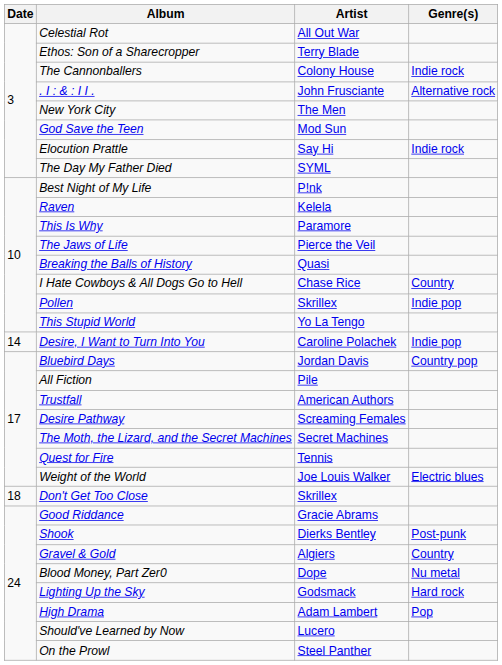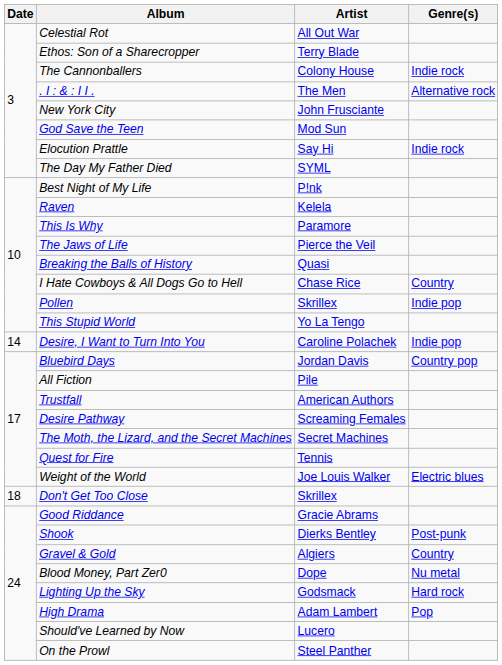 <table class="wikitable">
 <tr>
 <th>Date</th>
 <th>Album</th>
 <th>Artist</th>
 <th>Genre(s)</th>
 </tr>
 <tr>
 <td rowspan="8">3</td>
 <td><em>Celestial Rot</em></td>
 <td><a href='#'>All Out War</a></td>
 <td></td>
 </tr>
 <tr>
 <td><em>Ethos: Son of a Sharecropper</em></td>
 <td><a href='#'>Terry Blade</a></td>
 <td></td>
 </tr>
 <tr>
 <td><em>The Cannonballers</em></td>
 <td><a href='#'>Colony House</a></td>
 <td><a href='#'>Indie rock</a></td>
 </tr>
 <tr>
 <td><em><a href='#'>. I : & : I I .</a></em></td>
-<td><a href='#'>John Frusciante</a></td>
+<td><a href='#'>The Men</a></td>
 <td><a href='#'>Alternative rock</a></td>
 </tr>
 <tr>
 <td><em>New York City</em></td>
-<td><a href='#'>The Men</a></td>
+<td><a href='#'>John Frusciante</a></td>
 <td></td>
 </tr>
 <tr>
 <td><em><a href='#'>God Save the Teen</a></em></td>
 <td><a href='#'>Mod Sun</a></td>
 <td></td>
 </tr>
 <tr>
 <td><em>Elocution Prattle</em></td>
 <td><a href='#'>Say Hi</a></td>
 <td><a href='#'>Indie rock</a></td>
 </tr>
 <tr>
 <td><em>The Day My Father Died</em></td>
 <td><a href='#'>SYML</a></td>
 <td></td>
 </tr>
 <tr>
 <td rowspan="8">10</td>
 <td><em>Best Night of My Life</em></td>
 <td><a href='#'>P!nk</a></td>
 <td></td>
 </tr>
 <tr>
 <td><em><a href='#'>Raven</a></em></td>
 <td><a href='#'>Kelela</a></td>
 <td></td>
 </tr>
 <tr>
 <td><em><a href='#'>This Is Why</a></em></td>
 <td><a href='#'>Paramore</a></td>
 <td></td>
 </tr>
 <tr>
 <td><em><a href='#'>The Jaws of Life</a></em></td>
 <td><a href='#'>Pierce the Veil</a></td>
 <td></td>
 </tr>
 <tr>
 <td><em><a href='#'>Breaking the Balls of History</a></em></td>
 <td><a href='#'>Quasi</a></td>
 <td></td>
 </tr>
 <tr>
 <td><em>I Hate Cowboys & All Dogs Go to Hell</em></td>
 <td><a href='#'>Chase Rice</a></td>
 <td><a href='#'>Country</a></td>
 </tr>
 <tr>
 <td><em><a href='#'>Pollen</a></em></td>
 <td><a href='#'>Skrillex</a></td>
 <td><a href='#'>Indie pop</a></td>
 </tr>
 <tr>
 <td><em><a href='#'>This Stupid World</a></em></td>
 <td><a href='#'>Yo La Tengo</a></td>
 <td></td>
 </tr>
 <tr>
 <td>14</td>
 <td><em><a href='#'>Desire, I Want to Turn Into You</a></em></td>
 <td><a href='#'>Caroline Polachek</a></td>
 <td><a href='#'>Indie pop</a></td>
 </tr>
 <tr>
 <td rowspan="7">17</td>
 <td><em><a href='#'>Bluebird Days</a></em></td>
 <td><a href='#'>Jordan Davis</a></td>
 <td><a href='#'>Country pop</a></td>
 </tr>
 <tr>
 <td><em>All Fiction</em></td>
 <td><a href='#'>Pile</a></td>
 <td></td>
 </tr>
 <tr>
 <td><em><a href='#'>Trustfall</a></em></td>
 <td><a href='#'>American Authors</a></td>
 <td></td>
 </tr>
 <tr>
 <td><em><a href='#'>Desire Pathway</a></em></td>
 <td><a href='#'>Screaming Females</a></td>
 <td></td>
 </tr>
 <tr>
 <td><em><a href='#'>The Moth, the Lizard, and the Secret Machines</a></em></td>
 <td><a href='#'>Secret Machines</a></td>
 <td></td>
 </tr>
 <tr>
 <td><em><a href='#'>Quest for Fire</a></em></td>
 <td><a href='#'>Tennis</a></td>
 <td></td>
 </tr>
 <tr>
 <td><em>Weight of the World</em></td>
 <td><a href='#'>Joe Louis Walker</a></td>
 <td><a href='#'>Electric blues</a></td>
 </tr>
 <tr>
 <td>18</td>
 <td><em><a href='#'>Don't Get Too Close</a></em></td>
 <td><a href='#'>Skrillex</a></td>
 <td></td>
 </tr>
 <tr>
 <td rowspan="8">24</td>
 <td><em><a href='#'>Good Riddance</a></em></td>
 <td><a href='#'>Gracie Abrams</a></td>
 <td></td>
 </tr>
 <tr>
 <td><em><a href='#'>Shook</a></em></td>
 <td><a href='#'>Dierks Bentley</a></td>
 <td><a href='#'>Post-punk</a></td>
 </tr>
 <tr>
 <td><em><a href='#'>Gravel & Gold</a></em></td>
 <td><a href='#'>Algiers</a></td>
 <td><a href='#'>Country</a></td>
 </tr>
 <tr>
 <td><em>Blood Money, Part Zer0</em></td>
 <td><a href='#'>Dope</a></td>
 <td><a href='#'>Nu metal</a></td>
 </tr>
 <tr>
 <td><em><a href='#'>Lighting Up the Sky</a></em></td>
 <td><a href='#'>Godsmack</a></td>
 <td><a href='#'>Hard rock</a></td>
 </tr>
 <tr>
 <td><em><a href='#'>High Drama</a></em></td>
 <td><a href='#'>Adam Lambert</a></td>
 <td><a href='#'>Pop</a></td>
 </tr>
 <tr>
 <td><em>Should've Learned by Now</em></td>
 <td><a href='#'>Lucero</a></td>
 <td></td>
 </tr>
 <tr>
 <td><em>On the Prowl</em></td>
 <td><a href='#'>Steel Panther</a></td>
 <td></td>
 </tr>
 </table>
